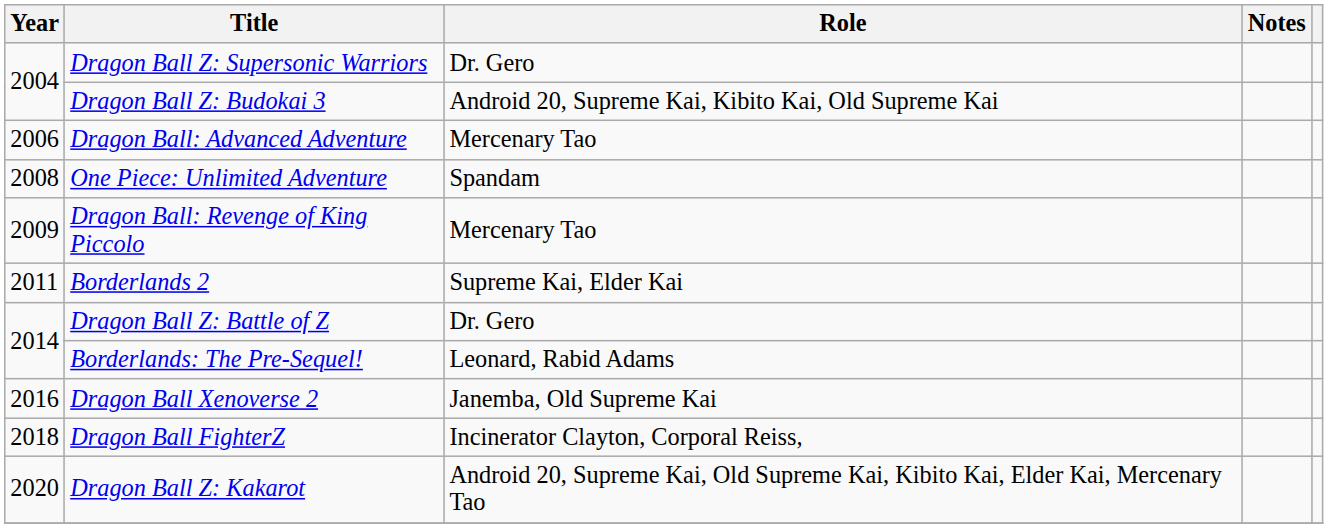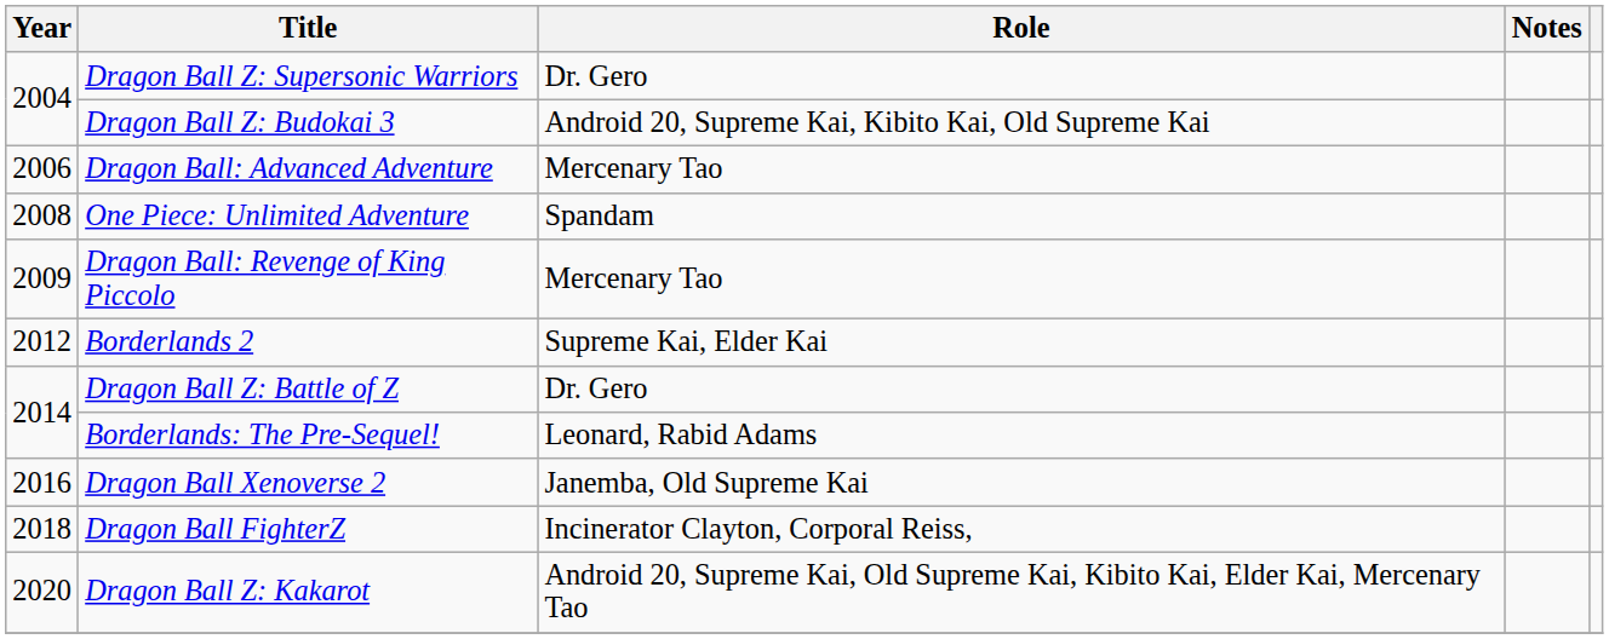 <table class="wikitable sortable plainrowheaders">
 <tr>
 <th>Year</th>
 <th>Title</th>
 <th>Role</th>
 <th class="unsortable">Notes</th>
 <th class="unsortable"></th>
 </tr>
 <tr>
 <td rowspan="2">2004</td>
 <td><em><a href='#'>Dragon Ball Z: Supersonic Warriors</a></em></td>
 <td>Dr. Gero</td>
 <td></td>
 <td></td>
 </tr>
 <tr>
 <td><em><a href='#'>Dragon Ball Z: Budokai 3</a></em></td>
 <td>Android 20, Supreme Kai, Kibito Kai, Old Supreme Kai</td>
 <td></td>
 <td></td>
 </tr>
 <tr>
 <td>2006</td>
 <td><em><a href='#'>Dragon Ball: Advanced Adventure</a></em></td>
 <td>Mercenary Tao</td>
 <td></td>
 <td></td>
 </tr>
 <tr>
 <td>2008</td>
 <td><em><a href='#'>One Piece: Unlimited Adventure</a></em></td>
 <td>Spandam</td>
 <td></td>
 <td></td>
 </tr>
 <tr>
 <td>2009</td>
 <td><em><a href='#'>Dragon Ball: Revenge of King Piccolo</a></em></td>
 <td>Mercenary Tao</td>
 <td></td>
 <td></td>
 </tr>
 <tr>
-<td>2011</td>
+<td>2012</td>
 <td><em><a href='#'>Borderlands 2</a></em></td>
 <td>Supreme Kai, Elder Kai</td>
 <td></td>
 <td></td>
 </tr>
 <tr>
 <td rowspan="2">2014</td>
 <td><em><a href='#'>Dragon Ball Z: Battle of Z</a></em></td>
 <td>Dr. Gero</td>
 <td></td>
 <td></td>
 </tr>
 <tr>
 <td><em><a href='#'>Borderlands: The Pre-Sequel!</a></em></td>
 <td>Leonard, Rabid Adams</td>
 <td></td>
 <td></td>
 </tr>
 <tr>
 <td>2016</td>
 <td><em><a href='#'>Dragon Ball Xenoverse 2</a></em></td>
 <td>Janemba, Old Supreme Kai</td>
 <td></td>
 <td></td>
 </tr>
 <tr>
 <td>2018</td>
 <td><em><a href='#'>Dragon Ball FighterZ</a></em></td>
 <td>Incinerator Clayton, Corporal Reiss,</td>
 <td></td>
 <td></td>
 </tr>
 <tr>
 <td>2020</td>
 <td><em><a href='#'>Dragon Ball Z: Kakarot</a></em></td>
 <td>Android 20, Supreme Kai, Old Supreme Kai, Kibito Kai, Elder Kai, Mercenary Tao</td>
 <td></td>
 <td></td>
 </tr>
 <tr>
 </tr>
 </table>
